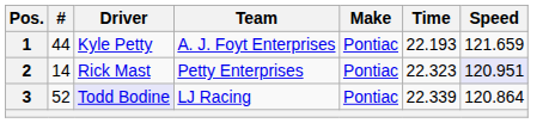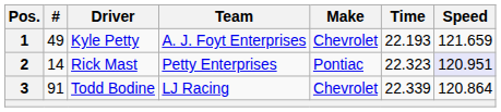 <table class="wikitable" style="font-size:95%">
 <tr>
 <th>Pos.</th>
 <th>#</th>
 <th>Driver</th>
 <th>Team</th>
 <th>Make</th>
 <th>Time</th>
 <th>Speed</th>
 </tr>
 <tr>
 <th>1</th>
-<td>44</td>
+<td>49</td>
 <td><a href='#'>Kyle Petty</a></td>
 <td><a href='#'>A. J. Foyt Enterprises</a></td>
-<td><a href='#'>Pontiac</a></td>
+<td><a href='#'>Chevrolet</a></td>
 <td>22.193</td>
 <td>121.659</td>
 </tr>
 <tr>
 <th>2</th>
 <td>14</td>
 <td><a href='#'>Rick Mast</a></td>
 <td><a href='#'>Petty Enterprises</a></td>
 <td><a href='#'>Pontiac</a></td>
 <td>22.323</td>
 <td style="background: lavender;">120.951</td>
 </tr>
 <tr>
 <th>3</th>
-<td>52</td>
-<td style="background: lavender;"><a href='#'>Todd Bodine</a></td>
+<td>91</td>
+<td><a href='#'>Todd Bodine</a></td>
 <td><a href='#'>LJ Racing</a></td>
-<td><a href='#'>Pontiac</a></td>
+<td><a href='#'>Chevrolet</a></td>
 <td>22.339</td>
 <td>120.864</td>
 </tr>
 <tr>
 <th colspan="7"></th>
 </tr>
 </table>
